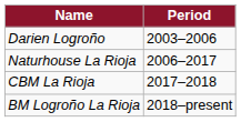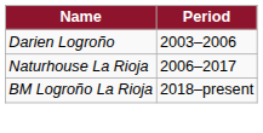 <table class="wikitable" style="text-align: left">
 <tr>
 <th style="color:white; background:#8D142C">Name</th>
 <th style="color:white; background:#8D142C">Period</th>
 </tr>
 <tr>
 <td align=left><em>Darien Logroño</em></td>
 <td>2003–2006</td>
 </tr>
 <tr>
 <td align=left><em>Naturhouse La Rioja</em></td>
 <td>2006–2017</td>
 </tr>
 <tr>
-<td align=left><em>CBM La Rioja</em></td>
-<td>2017–2018</td>
-</tr>
-<tr>
 <td align=left><em>BM Logroño La Rioja</em></td>
 <td>2018–present</td>
 </tr>
 </table>
